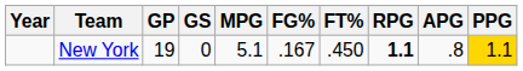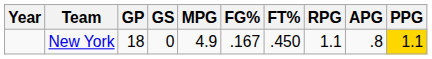 <table class="wikitable sortable" style="font-size:95%; text-align:right;">
 <tr>
 <th>Year</th>
 <th>Team</th>
 <th>GP</th>
 <th>GS</th>
 <th>MPG</th>
 <th>FG%</th>
 <th>FT%</th>
 <th>RPG</th>
 <th>APG</th>
 <th>PPG</th>
 </tr>
 <tr>
 <td style="text-align:left;"></td>
 <td style="text-align:left;"><a href='#'>New York</a></td>
-<td>19</td>
+<td>18</td>
 <td>0</td>
-<td>5.1</td>
+<td>4.9</td>
 <td>.167</td>
 <td>.450</td>
-<td><strong>1.1</strong></td>
+<td>1.1</td>
 <td>.8</td>
 <td style="background: gold;">1.1</td>
 </tr>
 </table>
